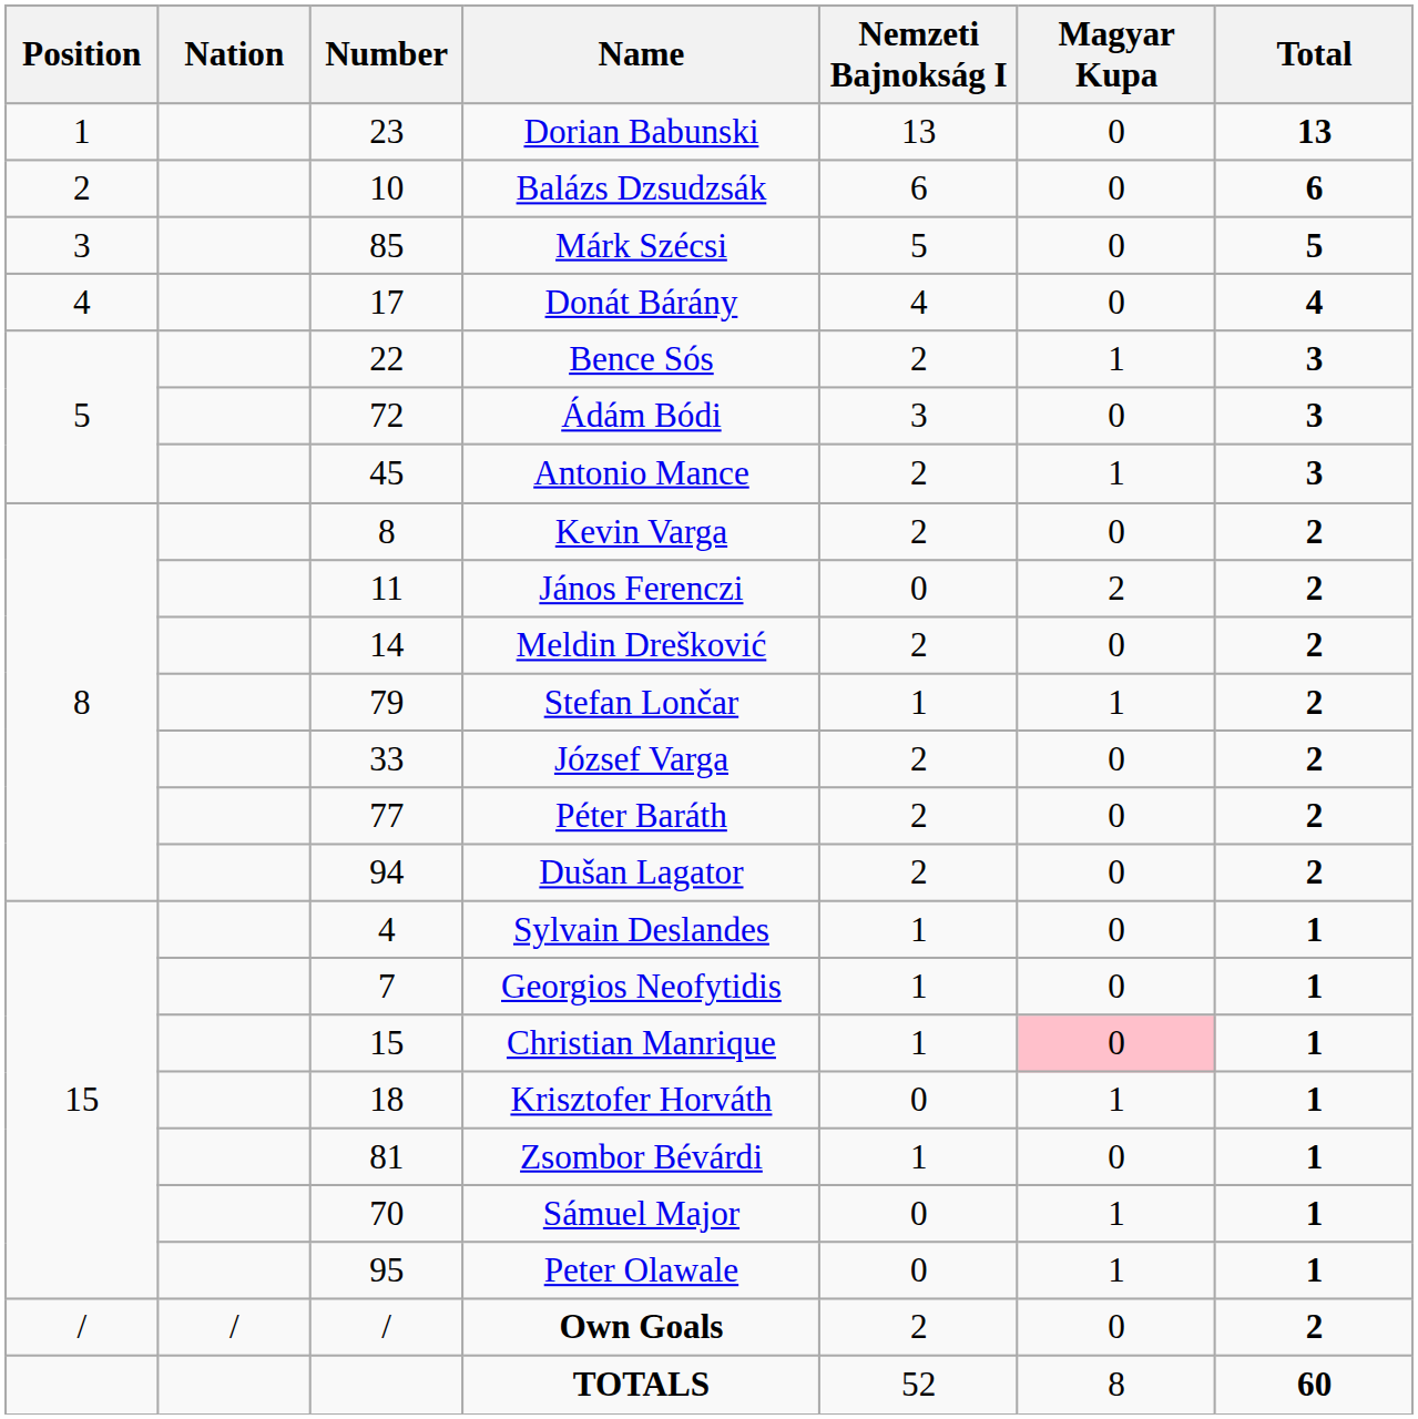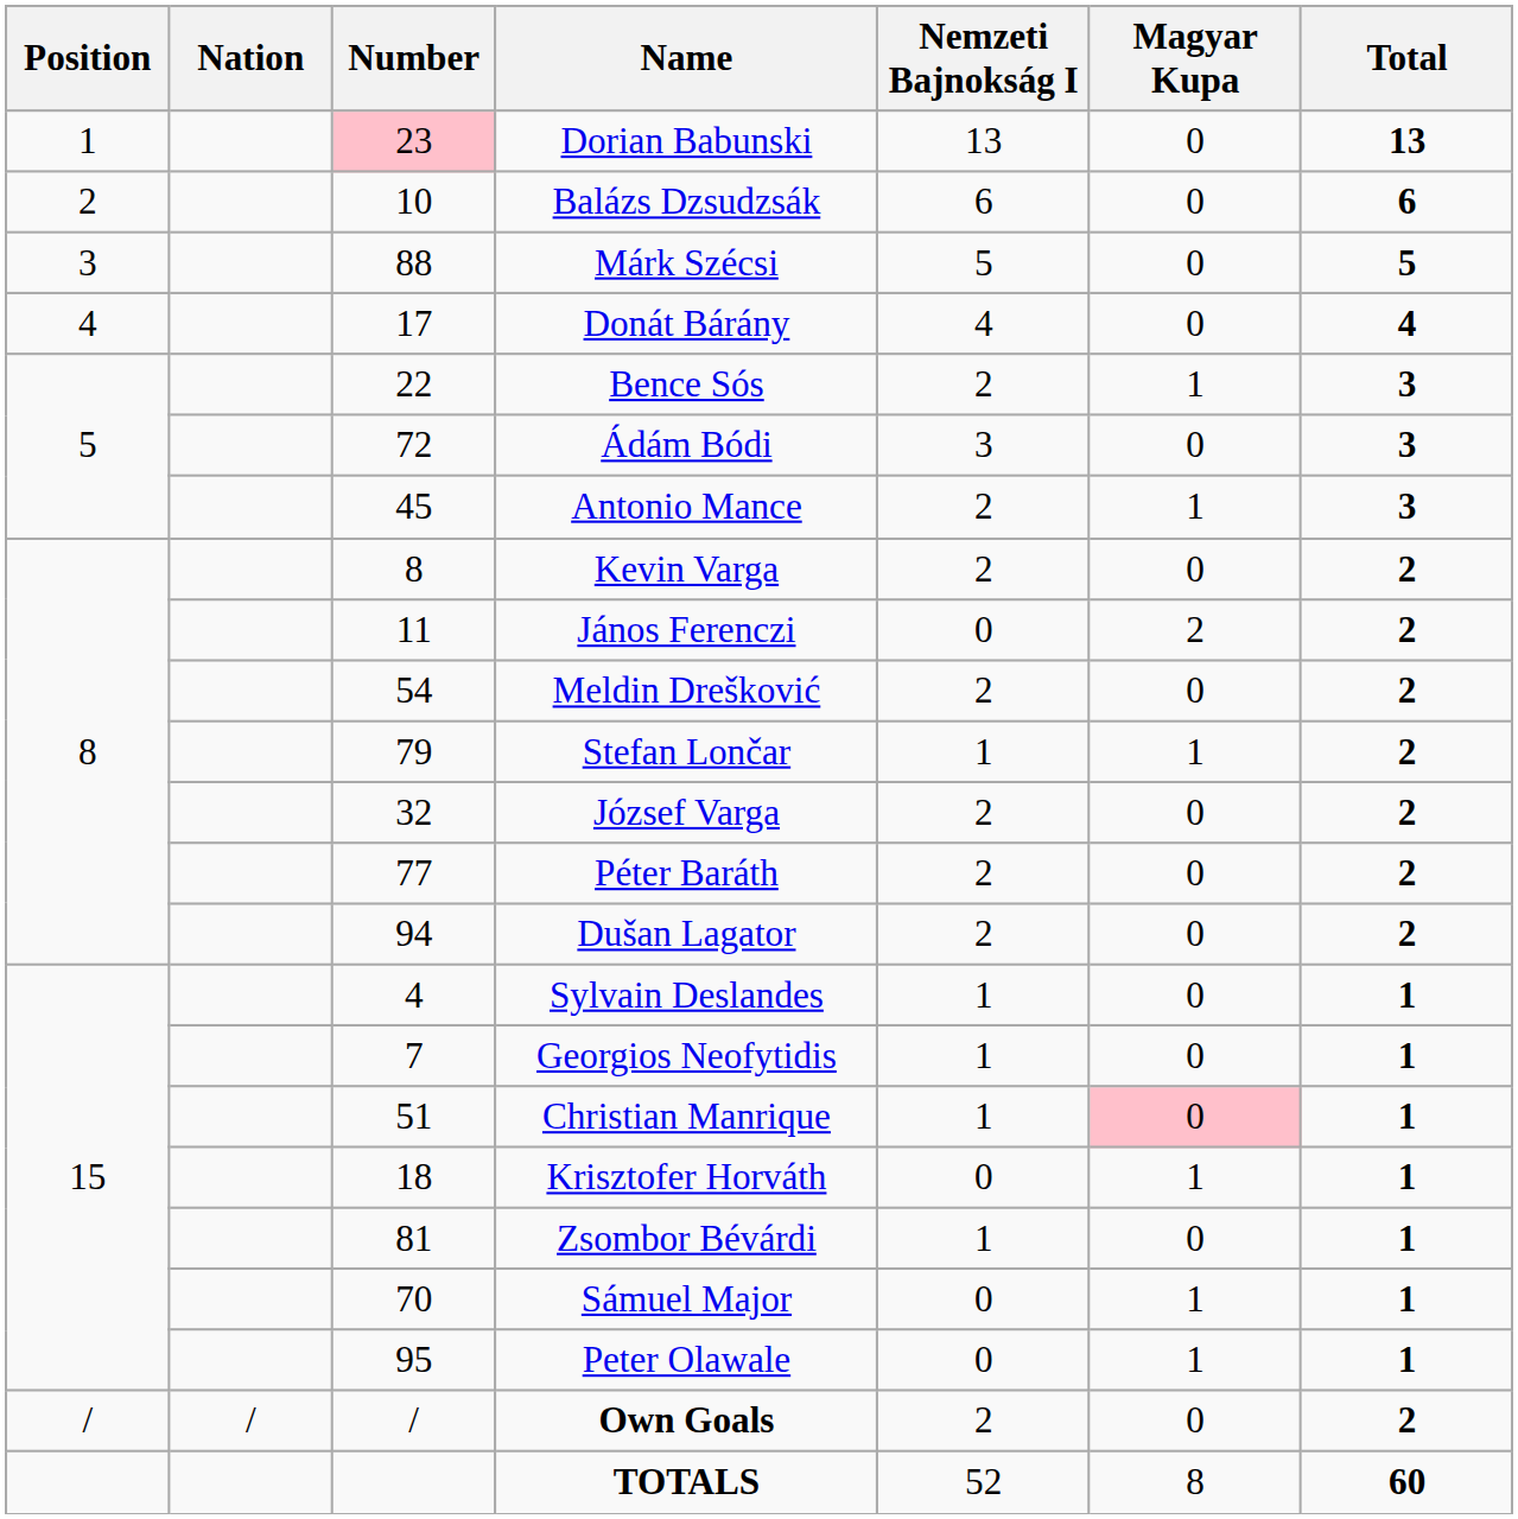 <table class="wikitable" style="font-size: 95%; text-align: center;">
 <tr>
 <th width=60>Position</th>
 <th width=60>Nation</th>
 <th width=60>Number</th>
 <th width=150>Name</th>
 <th width=80>Nemzeti Bajnokság I</th>
 <th width=80>Magyar Kupa</th>
 <th width=80>Total</th>
 </tr>
 <tr>
 <td>1</td>
 <td></td>
-<td>23</td>
+<td style="background: pink;">23</td>
 <td><a href='#'>Dorian Babunski</a></td>
 <td>13</td>
 <td>0</td>
 <td><strong>13</strong></td>
 </tr>
 <tr>
 <td>2</td>
 <td></td>
 <td>10</td>
 <td><a href='#'>Balázs Dzsudzsák</a></td>
 <td>6</td>
 <td>0</td>
 <td><strong>6</strong></td>
 </tr>
 <tr>
 <td>3</td>
 <td></td>
-<td>85</td>
+<td>88</td>
 <td><a href='#'>Márk Szécsi</a></td>
 <td>5</td>
 <td>0</td>
 <td><strong>5</strong></td>
 </tr>
 <tr>
 <td>4</td>
 <td></td>
 <td>17</td>
 <td><a href='#'>Donát Bárány</a></td>
 <td>4</td>
 <td>0</td>
 <td><strong>4</strong></td>
 </tr>
 <tr>
 <td rowspan="3">5</td>
 <td></td>
 <td>22</td>
 <td><a href='#'>Bence Sós</a></td>
 <td>2</td>
 <td>1</td>
 <td><strong>3</strong></td>
 </tr>
 <tr>
 <td></td>
 <td>72</td>
 <td><a href='#'>Ádám Bódi</a></td>
 <td>3</td>
 <td>0</td>
 <td><strong>3</strong></td>
 </tr>
 <tr>
 <td></td>
 <td>45</td>
 <td><a href='#'>Antonio Mance</a></td>
 <td>2</td>
 <td>1</td>
 <td><strong>3</strong></td>
 </tr>
 <tr>
 <td rowspan="7">8</td>
 <td></td>
 <td>8</td>
 <td><a href='#'>Kevin Varga</a></td>
 <td>2</td>
 <td>0</td>
 <td><strong>2</strong></td>
 </tr>
 <tr>
 <td></td>
 <td>11</td>
 <td><a href='#'>János Ferenczi</a></td>
 <td>0</td>
 <td>2</td>
 <td><strong>2</strong></td>
 </tr>
 <tr>
 <td></td>
-<td>14</td>
+<td>54</td>
 <td><a href='#'>Meldin Drešković</a></td>
 <td>2</td>
 <td>0</td>
 <td><strong>2</strong></td>
 </tr>
 <tr>
 <td></td>
 <td>79</td>
 <td><a href='#'>Stefan Lončar</a></td>
 <td>1</td>
 <td>1</td>
 <td><strong>2</strong></td>
 </tr>
 <tr>
 <td></td>
-<td>33</td>
+<td>32</td>
 <td><a href='#'>József Varga</a></td>
 <td>2</td>
 <td>0</td>
 <td><strong>2</strong></td>
 </tr>
 <tr>
 <td></td>
 <td>77</td>
 <td><a href='#'>Péter Baráth</a></td>
 <td>2</td>
 <td>0</td>
 <td><strong>2</strong></td>
 </tr>
 <tr>
 <td></td>
 <td>94</td>
 <td><a href='#'>Dušan Lagator</a></td>
 <td>2</td>
 <td>0</td>
 <td><strong>2</strong></td>
 </tr>
 <tr>
 <td rowspan="7">15</td>
 <td></td>
 <td>4</td>
 <td><a href='#'>Sylvain Deslandes</a></td>
 <td>1</td>
 <td>0</td>
 <td><strong>1</strong></td>
 </tr>
 <tr>
 <td></td>
 <td>7</td>
 <td><a href='#'>Georgios Neofytidis</a></td>
 <td>1</td>
 <td>0</td>
 <td><strong>1</strong></td>
 </tr>
 <tr>
 <td></td>
-<td>15</td>
+<td>51</td>
 <td><a href='#'>Christian Manrique</a></td>
 <td>1</td>
 <td style="background: pink;">0</td>
 <td><strong>1</strong></td>
 </tr>
 <tr>
 <td></td>
 <td>18</td>
 <td><a href='#'>Krisztofer Horváth</a></td>
 <td>0</td>
 <td>1</td>
 <td><strong>1</strong></td>
 </tr>
 <tr>
 <td></td>
 <td>81</td>
 <td><a href='#'>Zsombor Bévárdi</a></td>
 <td>1</td>
 <td>0</td>
 <td><strong>1</strong></td>
 </tr>
 <tr>
 <td></td>
 <td>70</td>
 <td><a href='#'>Sámuel Major</a></td>
 <td>0</td>
 <td>1</td>
 <td><strong>1</strong></td>
 </tr>
 <tr>
 <td></td>
 <td>95</td>
 <td><a href='#'>Peter Olawale</a></td>
 <td>0</td>
 <td>1</td>
 <td><strong>1</strong></td>
 </tr>
 <tr>
 <td>/</td>
 <td>/</td>
 <td>/</td>
 <td><strong>Own Goals</strong></td>
 <td>2</td>
 <td>0</td>
 <td><strong>2</strong></td>
 </tr>
 <tr>
 <td></td>
 <td></td>
 <td></td>
 <td><strong>TOTALS</strong></td>
 <td>52</td>
 <td>8</td>
 <td><strong>60</strong></td>
 </tr>
 </table>
